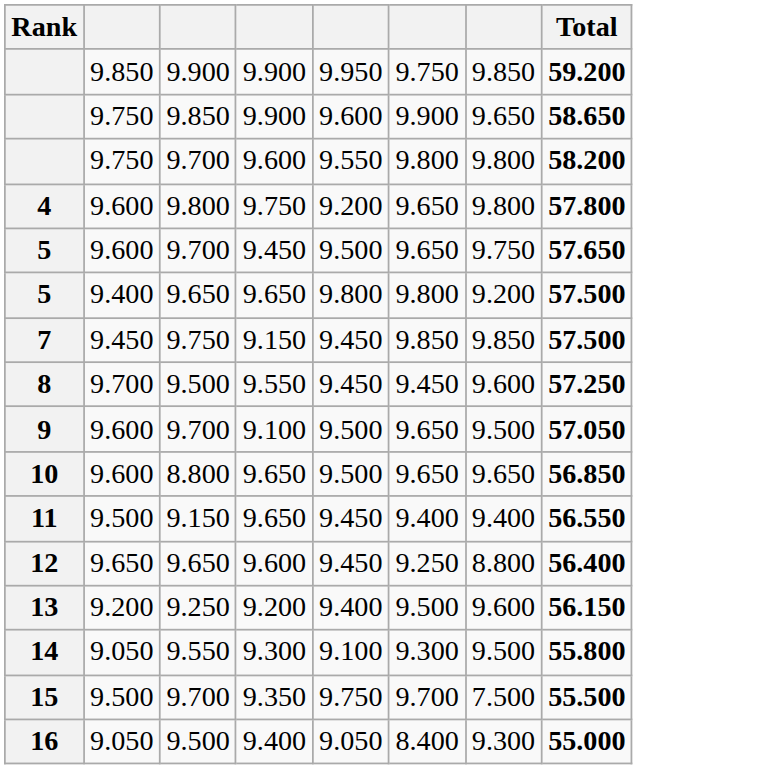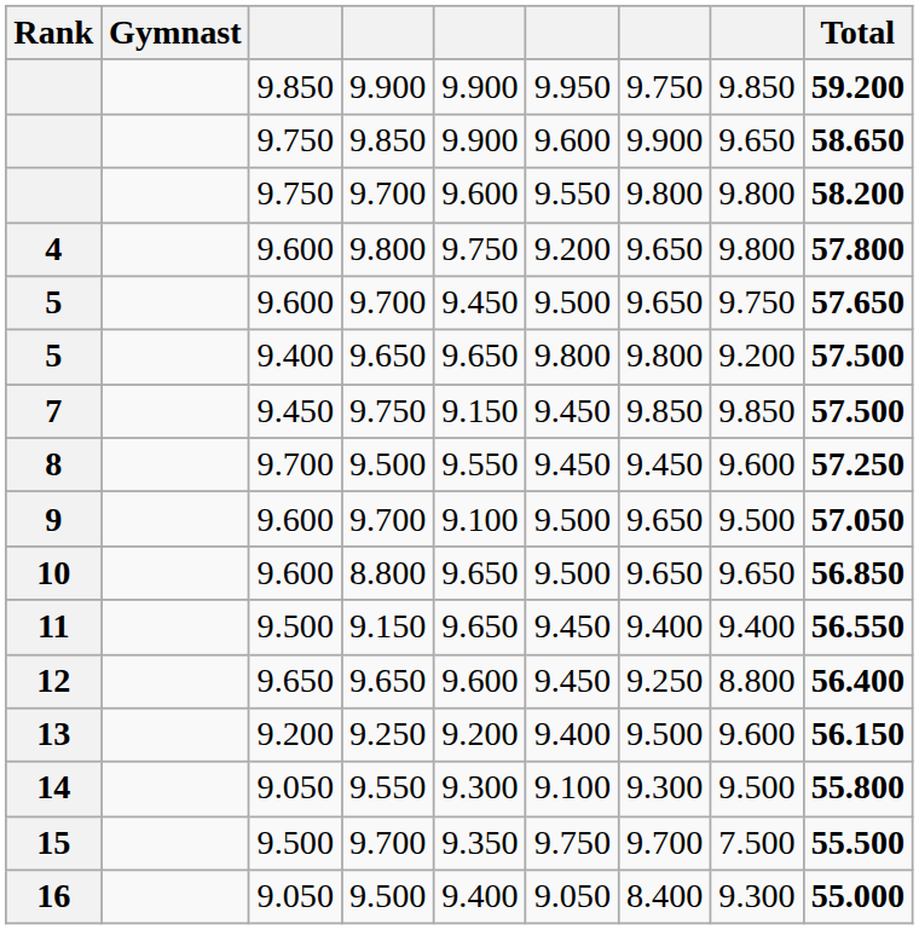 <table class="wikitable sortable">
 <tr>
 <th scope="col">Rank</th>
+<th scope="col">Gymnast</th>
 <th scope="col"></th>
 <th scope="col"></th>
 <th scope="col"></th>
 <th scope="col"></th>
 <th scope="col"></th>
 <th scope="col"></th>
 <th scope="col">Total</th>
 </tr>
 <tr>
 <th scope="row"></th>
+<td align="left"></td>
 <td>9.850</td>
 <td>9.900</td>
 <td>9.900</td>
 <td>9.950</td>
 <td>9.750</td>
 <td>9.850</td>
 <td><strong>59.200</strong></td>
 </tr>
 <tr>
 <th scope="row"></th>
+<td align="left"></td>
 <td>9.750</td>
 <td>9.850</td>
 <td>9.900</td>
 <td>9.600</td>
 <td>9.900</td>
 <td>9.650</td>
 <td><strong>58.650</strong></td>
 </tr>
 <tr>
 <th scope="row"></th>
+<td align="left"></td>
 <td>9.750</td>
 <td>9.700</td>
 <td>9.600</td>
 <td>9.550</td>
 <td>9.800</td>
 <td>9.800</td>
 <td><strong>58.200</strong></td>
 </tr>
 <tr>
 <th scope="row">4</th>
+<td align="left"></td>
 <td>9.600</td>
 <td>9.800</td>
 <td>9.750</td>
 <td>9.200</td>
 <td>9.650</td>
 <td>9.800</td>
 <td><strong>57.800</strong></td>
 </tr>
 <tr>
 <th scope="row">5</th>
+<td align="left"></td>
 <td>9.600</td>
 <td>9.700</td>
 <td>9.450</td>
 <td>9.500</td>
 <td>9.650</td>
 <td>9.750</td>
 <td><strong>57.650</strong></td>
 </tr>
 <tr>
 <th scope="row">5</th>
+<td align="left"></td>
 <td>9.400</td>
 <td>9.650</td>
 <td>9.650</td>
 <td>9.800</td>
 <td>9.800</td>
 <td>9.200</td>
 <td><strong>57.500</strong></td>
 </tr>
 <tr>
 <th scope="row">7</th>
+<td align="left"></td>
 <td>9.450</td>
 <td>9.750</td>
 <td>9.150</td>
 <td>9.450</td>
 <td>9.850</td>
 <td>9.850</td>
 <td><strong>57.500</strong></td>
 </tr>
 <tr>
 <th scope="row">8</th>
+<td align="left"></td>
 <td>9.700</td>
 <td>9.500</td>
 <td>9.550</td>
 <td>9.450</td>
 <td>9.450</td>
 <td>9.600</td>
 <td><strong>57.250</strong></td>
 </tr>
 <tr>
 <th scope="row">9</th>
+<td align="left"></td>
 <td>9.600</td>
 <td>9.700</td>
 <td>9.100</td>
 <td>9.500</td>
 <td>9.650</td>
 <td>9.500</td>
 <td><strong>57.050</strong></td>
 </tr>
 <tr>
 <th scope="row">10</th>
+<td align="left"></td>
 <td>9.600</td>
 <td>8.800</td>
 <td>9.650</td>
 <td>9.500</td>
 <td>9.650</td>
 <td>9.650</td>
 <td><strong>56.850</strong></td>
 </tr>
 <tr>
 <th scope="row">11</th>
+<td align="left"></td>
 <td>9.500</td>
 <td>9.150</td>
 <td>9.650</td>
 <td>9.450</td>
 <td>9.400</td>
 <td>9.400</td>
 <td><strong>56.550</strong></td>
 </tr>
 <tr>
 <th scope="row">12</th>
+<td align="left"></td>
 <td>9.650</td>
 <td>9.650</td>
 <td>9.600</td>
 <td>9.450</td>
 <td>9.250</td>
 <td>8.800</td>
 <td><strong>56.400</strong></td>
 </tr>
 <tr>
 <th scope="row">13</th>
+<td align="left"></td>
 <td>9.200</td>
 <td>9.250</td>
 <td>9.200</td>
 <td>9.400</td>
 <td>9.500</td>
 <td>9.600</td>
 <td><strong>56.150</strong></td>
 </tr>
 <tr>
 <th scope="row">14</th>
+<td align="left"></td>
 <td>9.050</td>
 <td>9.550</td>
 <td>9.300</td>
 <td>9.100</td>
 <td>9.300</td>
 <td>9.500</td>
 <td><strong>55.800</strong></td>
 </tr>
 <tr>
 <th scope="row">15</th>
+<td align="left"></td>
 <td>9.500</td>
 <td>9.700</td>
 <td>9.350</td>
 <td>9.750</td>
 <td>9.700</td>
 <td>7.500</td>
 <td><strong>55.500</strong></td>
 </tr>
 <tr>
 <th scope="row">16</th>
+<td align="left"></td>
 <td>9.050</td>
 <td>9.500</td>
 <td>9.400</td>
 <td>9.050</td>
 <td>8.400</td>
 <td>9.300</td>
 <td><strong>55.000</strong></td>
 </tr>
 </table>
